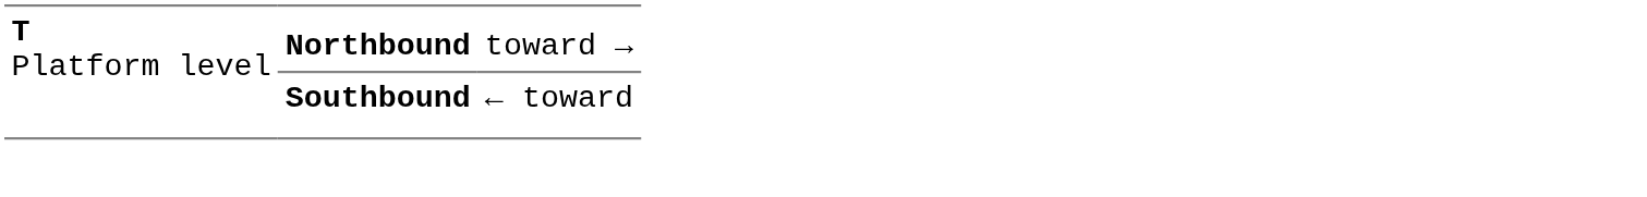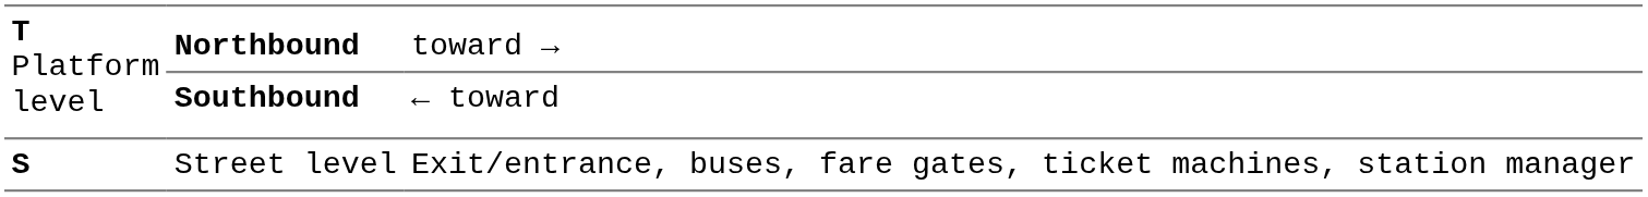 <table table border=0 cellspacing=0 cellpadding=3>
 <tr>
 <td style="border-top:solid 1px gray;border-bottom:solid 1px gray" rowspan=4 valign=top><strong>T</strong><br>Platform level</td>
 <td style="border-top:solid 1px gray;border-right:solid 2px var(--color-emphasized);border-left:solid 2px var(--color-emphasized);border-bottom:solid 2px var(--color-emphasized);text-align:center" colspan=2></td>
 </tr>
 <tr>
 <td><strong>Northbound</strong></td>
 <td>  toward   →</td>
 </tr>
 <tr>
 <td style="border-top:solid 1px gray"><strong>Southbound</strong></td>
 <td style="border-top:solid 1px gray">←  toward  </td>
 </tr>
 <tr>
 <td style="border-bottom:solid 1px gray;border-right:solid 2px var(--color-emphasized);border-left:solid 2px var(--color-emphasized);border-top:solid 2px var(--color-emphasized);text-align:center" colspan=2></td>
 </tr>
+<tr>
+<td style="border-bottom:solid 1px gray" width=50><strong>S</strong></td>
+<td style="border-bottom:solid 1px gray">Street level</td>
+<td style="border-bottom:solid 1px gray">Exit/entrance, buses, fare gates, ticket machines, station manager</td>
+</tr>
 </table>
